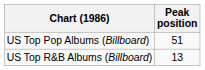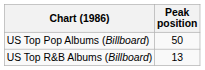 <table class="wikitable">
 <tr>
 <th>Chart (1986)</th>
 <th>Peak<br>position</th>
 </tr>
 <tr>
 <td>US Top Pop Albums (<em>Billboard</em>)</td>
-<td align="center">51</td>
+<td align="center">50</td>
 </tr>
 <tr>
 <td>US Top R&B Albums (<em>Billboard</em>)</td>
 <td align="center">13</td>
 </tr>
 </table>
